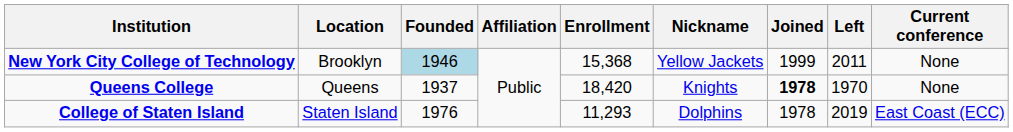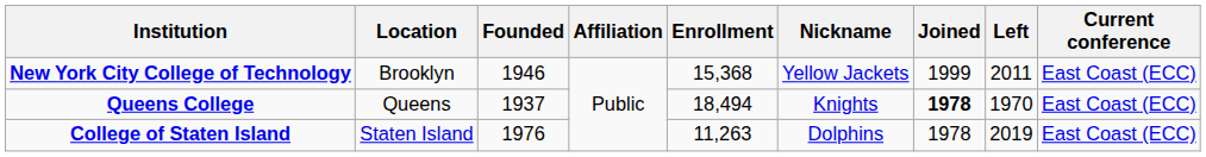 <table class="wikitable sortable" style="text-align:center;">
 <tr>
 <th>Institution</th>
 <th>Location</th>
 <th>Founded</th>
 <th>Affiliation</th>
 <th>Enrollment</th>
 <th>Nickname</th>
 <th>Joined</th>
 <th>Left</th>
 <th>Current<br>conference</th>
 </tr>
 <tr>
 <td><strong><a href='#'>New York City College of Technology</a></strong></td>
 <td>Brooklyn</td>
-<td style="background: lightblue;">1946</td>
+<td>1946</td>
 <td rowspan="3">Public</td>
 <td>15,368</td>
 <td><a href='#'>Yellow Jackets</a></td>
 <td>1999</td>
 <td>2011</td>
-<td>None</td>
+<td><a href='#'>East Coast (ECC)</a></td>
 </tr>
 <tr>
 <td><strong><a href='#'>Queens College</a></strong></td>
 <td>Queens</td>
 <td>1937</td>
-<td>18,420</td>
+<td>18,494</td>
 <td><a href='#'>Knights</a></td>
 <td><strong>1978</strong></td>
 <td>1970</td>
-<td>None</td>
+<td><a href='#'>East Coast (ECC)</a></td>
 </tr>
 <tr>
 <td><strong><a href='#'>College of Staten Island</a></strong></td>
 <td><a href='#'>Staten Island</a></td>
 <td>1976</td>
-<td>11,293</td>
+<td>11,263</td>
 <td><a href='#'>Dolphins</a></td>
 <td>1978</td>
 <td>2019</td>
 <td><a href='#'>East Coast (ECC)</a></td>
 </tr>
 </table>
